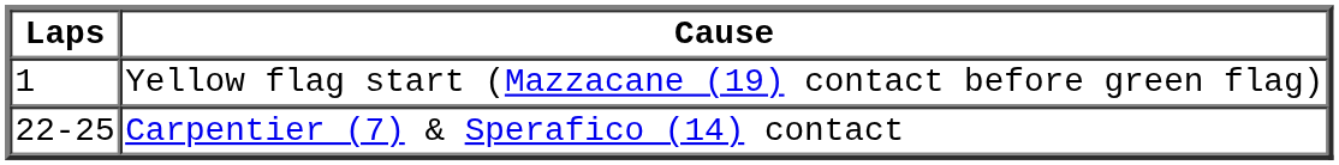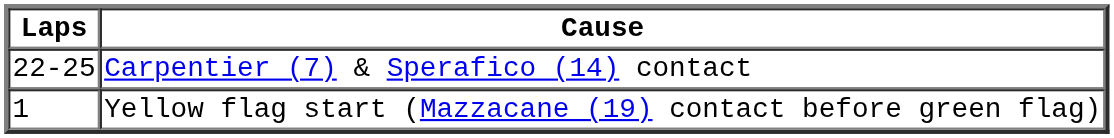 <table border=2 cellspacing=0>
 <tr>
 <th>Laps</th>
 <th>Cause</th>
 </tr>
 <tr>
+<td>22-25</td>
+<td><a href='#'>Carpentier (7)</a> & <a href='#'>Sperafico (14)</a> contact</td>
+</tr>
+<tr>
 <td>1</td>
 <td>Yellow flag start (<a href='#'>Mazzacane (19)</a> contact before green flag)</td>
 </tr>
-<tr>
-<td>22-25</td>
-<td><a href='#'>Carpentier (7)</a> & <a href='#'>Sperafico (14)</a> contact</td>
-</tr>
 </table>
